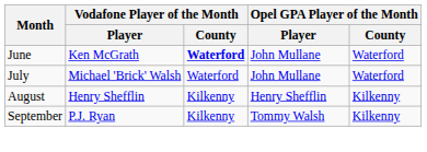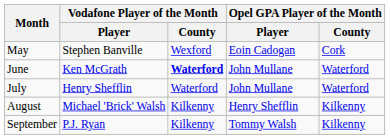 <table class="wikitable">
 <tr>
 <th rowspan="2">Month</th>
 <th colspan="2">Vodafone Player of the Month</th>
 <th colspan="2">Opel GPA Player of the Month</th>
 </tr>
 <tr>
 <th>Player</th>
 <th>County</th>
 <th>Player</th>
 <th>County</th>
 </tr>
 <tr>
+<td>May</td>
+<td>Stephen Banville</td>
+<td><a href='#'>Wexford</a></td>
+<td><a href='#'>Eoin Cadogan</a></td>
+<td><a href='#'>Cork</a></td>
+</tr>
+<tr>
 <td>June</td>
 <td><a href='#'>Ken McGrath</a></td>
 <td><strong><a href='#'>Waterford</a></strong></td>
 <td><a href='#'>John Mullane</a></td>
 <td><a href='#'>Waterford</a></td>
 </tr>
 <tr>
 <td>July</td>
-<td><a href='#'>Michael 'Brick' Walsh</a></td>
+<td><a href='#'>Henry Shefflin</a></td>
 <td><a href='#'>Waterford</a></td>
 <td><a href='#'>John Mullane</a></td>
 <td><a href='#'>Waterford</a></td>
 </tr>
 <tr>
 <td>August</td>
-<td><a href='#'>Henry Shefflin</a></td>
+<td><a href='#'>Michael 'Brick' Walsh</a></td>
 <td><a href='#'>Kilkenny</a></td>
 <td><a href='#'>Henry Shefflin</a></td>
 <td><a href='#'>Kilkenny</a></td>
 </tr>
 <tr>
 <td>September</td>
 <td><a href='#'>P.J. Ryan</a></td>
 <td><a href='#'>Kilkenny</a></td>
 <td><a href='#'>Tommy Walsh</a></td>
 <td><a href='#'>Kilkenny</a></td>
 </tr>
 </table>
